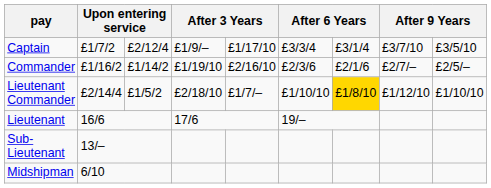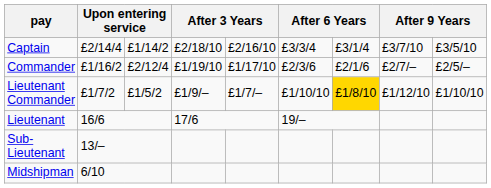 <table class="wikitable">
 <tr>
 <th>pay</th>
 <th colspan="2">Upon entering service</th>
 <th colspan="2">After 3 Years</th>
 <th colspan="2">After 6 Years</th>
 <th colspan="2">After 9 Years</th>
 </tr>
 <tr>
 <td><a href='#'>Captain</a></td>
-<td>£1/7/2</td>
-<td>£2/12/4</td>
-<td>£1/9/–</td>
-<td>£1/17/10</td>
+<td>£2/14/4</td>
+<td>£1/14/2</td>
+<td>£2/18/10</td>
+<td>£2/16/10</td>
 <td>£3/3/4</td>
 <td>£3/1/4</td>
 <td>£3/7/10</td>
 <td>£3/5/10</td>
 </tr>
 <tr>
 <td><a href='#'>Commander</a></td>
 <td>£1/16/2</td>
-<td>£1/14/2</td>
+<td>£2/12/4</td>
 <td>£1/19/10</td>
-<td>£2/16/10</td>
+<td>£1/17/10</td>
 <td>£2/3/6</td>
 <td>£2/1/6</td>
 <td>£2/7/–</td>
 <td>£2/5/–</td>
 </tr>
 <tr>
 <td><a href='#'>Lieutenant Commander</a></td>
-<td>£2/14/4</td>
+<td>£1/7/2</td>
 <td>£1/5/2</td>
-<td>£2/18/10</td>
+<td>£1/9/–</td>
 <td>£1/7/–</td>
 <td>£1/10/10</td>
 <td style="background: gold;">£1/8/10</td>
 <td>£1/12/10</td>
 <td>£1/10/10</td>
 </tr>
 <tr>
 <td><a href='#'>Lieutenant</a></td>
 <td colspan="2">16/6</td>
 <td colspan="2">17/6</td>
 <td colspan="2">19/–</td>
 <td></td>
 <td></td>
 </tr>
 <tr>
 <td><a href='#'>Sub-Lieutenant</a></td>
 <td colspan="2">13/–</td>
 <td></td>
 <td></td>
 <td></td>
 <td></td>
 <td></td>
 <td></td>
 </tr>
 <tr>
 <td><a href='#'>Midshipman</a></td>
 <td colspan="2">6/10</td>
 <td></td>
 <td></td>
 <td></td>
 <td></td>
 <td></td>
 <td></td>
 </tr>
 </table>
